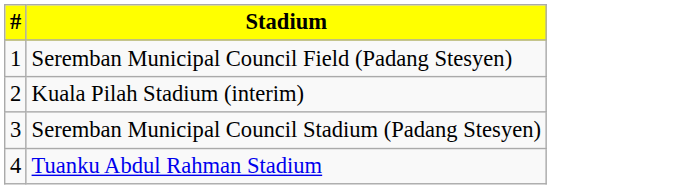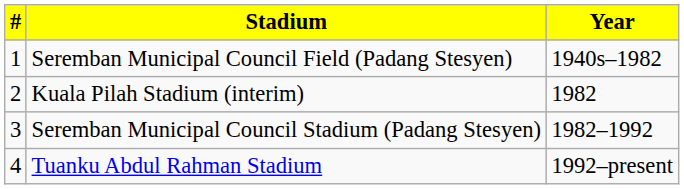 <table class="wikitable sortable">
 <tr>
 <th style="background:yellow; color:black;">#</th>
 <th style="background:yellow; color:black;">Stadium</th>
+<th style="background:yellow; color:black;">Year</th>
 </tr>
 <tr>
 <td align="middle">1</td>
 <td>Seremban Municipal Council Field (Padang Stesyen)</td>
+<td>1940s–1982</td>
 </tr>
 <tr>
 <td align="middle">2</td>
 <td>Kuala Pilah Stadium (interim)</td>
+<td>1982</td>
 </tr>
 <tr>
 <td align="middle">3</td>
 <td>Seremban Municipal Council Stadium (Padang Stesyen)</td>
+<td>1982–1992</td>
 </tr>
 <tr>
 <td align="middle">4</td>
 <td><a href='#'>Tuanku Abdul Rahman Stadium</a></td>
+<td>1992–present</td>
 </tr>
 </table>
